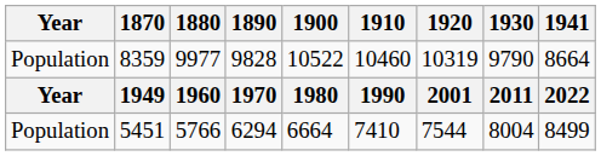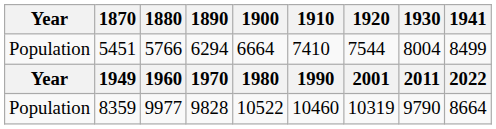 <table class="wikitable">
 <tr>
 <th>Year</th>
 <th>1870</th>
 <th>1880</th>
 <th>1890</th>
 <th>1900</th>
 <th>1910</th>
 <th>1920</th>
 <th>1930</th>
 <th>1941</th>
 </tr>
 <tr>
 <td>Population</td>
-<td>8359</td>
-<td>9977</td>
-<td>9828</td>
-<td>10522</td>
-<td>10460</td>
-<td>10319</td>
-<td>9790</td>
-<td>8664</td>
+<td>5451</td>
+<td>5766</td>
+<td>6294</td>
+<td>6664</td>
+<td>7410</td>
+<td>7544</td>
+<td>8004</td>
+<td>8499</td>
 </tr>
 <tr>
 <th>Year</th>
 <th>1949</th>
 <th>1960</th>
 <th>1970</th>
 <th>1980</th>
 <th>1990</th>
 <th>2001</th>
 <th>2011</th>
 <th>2022</th>
 </tr>
 <tr>
 <td>Population</td>
-<td>5451</td>
-<td>5766</td>
-<td>6294</td>
-<td>6664</td>
-<td>7410</td>
-<td>7544</td>
-<td>8004</td>
-<td>8499</td>
+<td>8359</td>
+<td>9977</td>
+<td>9828</td>
+<td>10522</td>
+<td>10460</td>
+<td>10319</td>
+<td>9790</td>
+<td>8664</td>
 </tr>
 </table>
